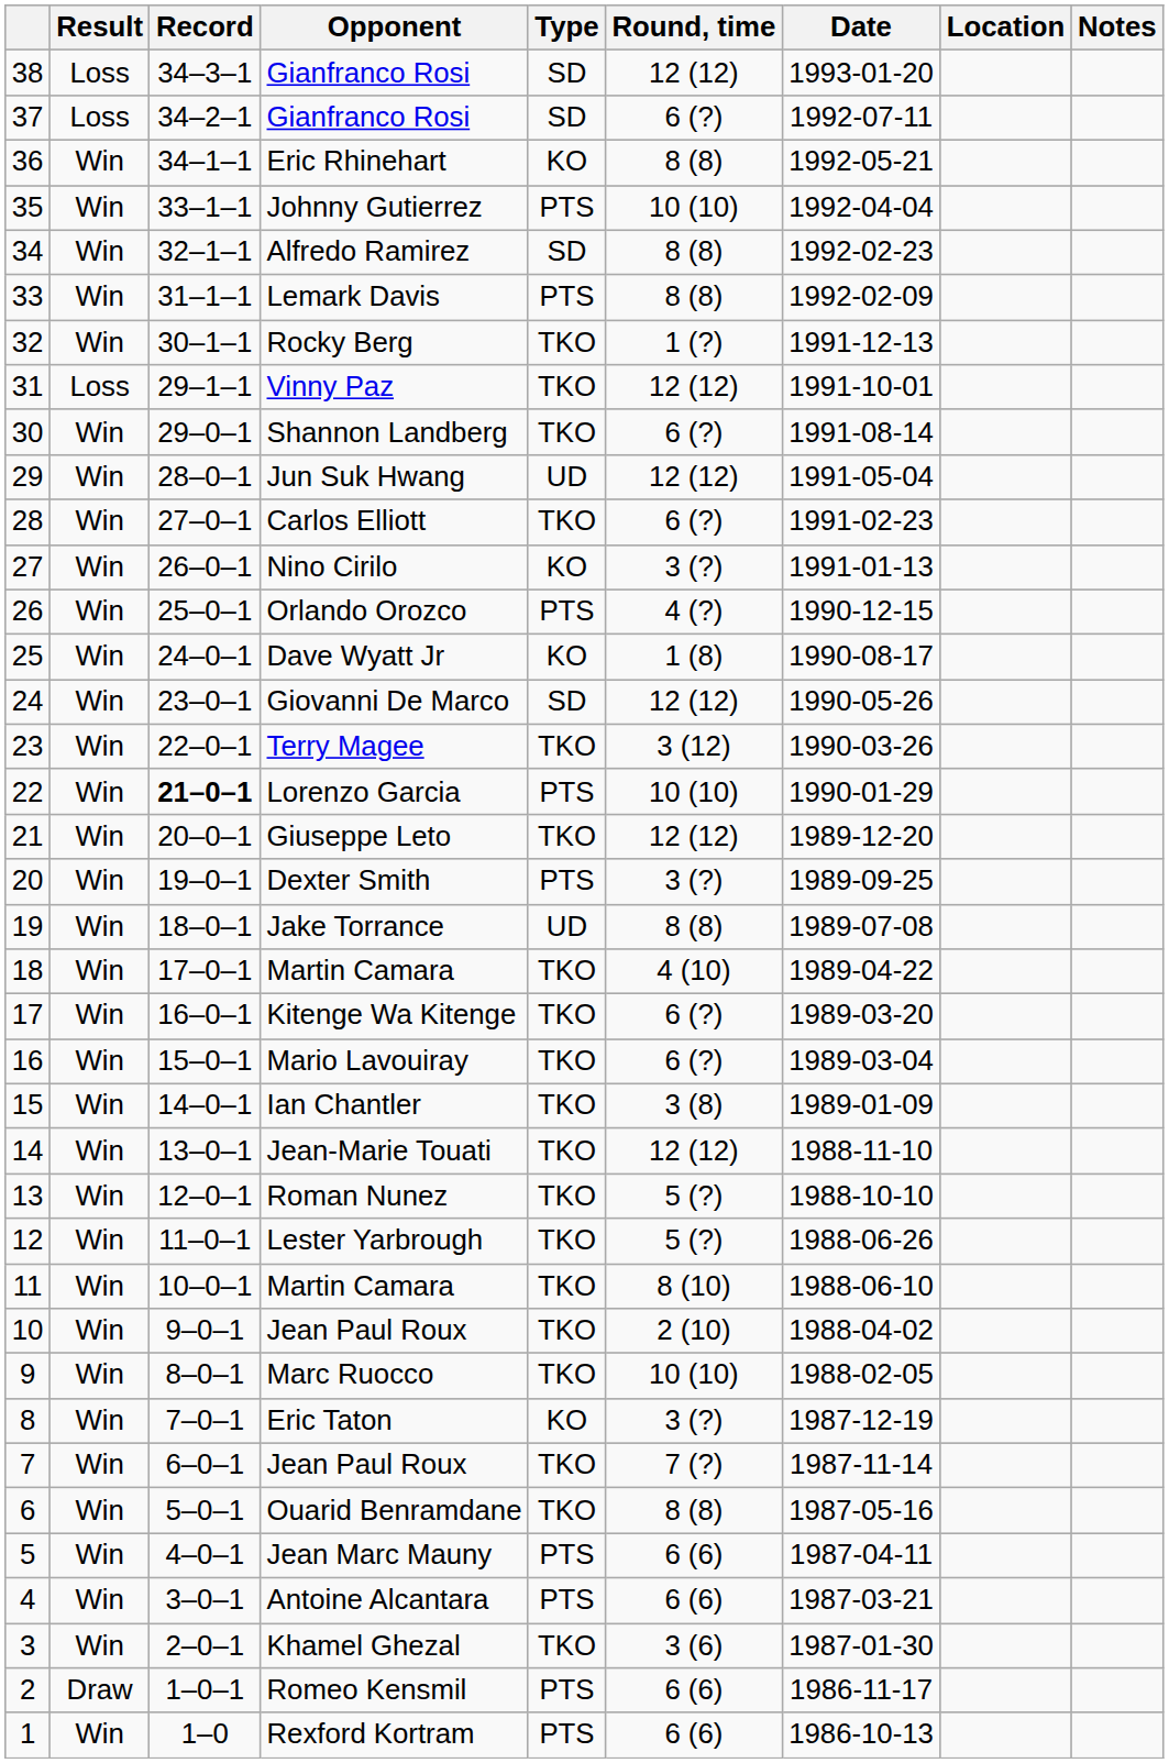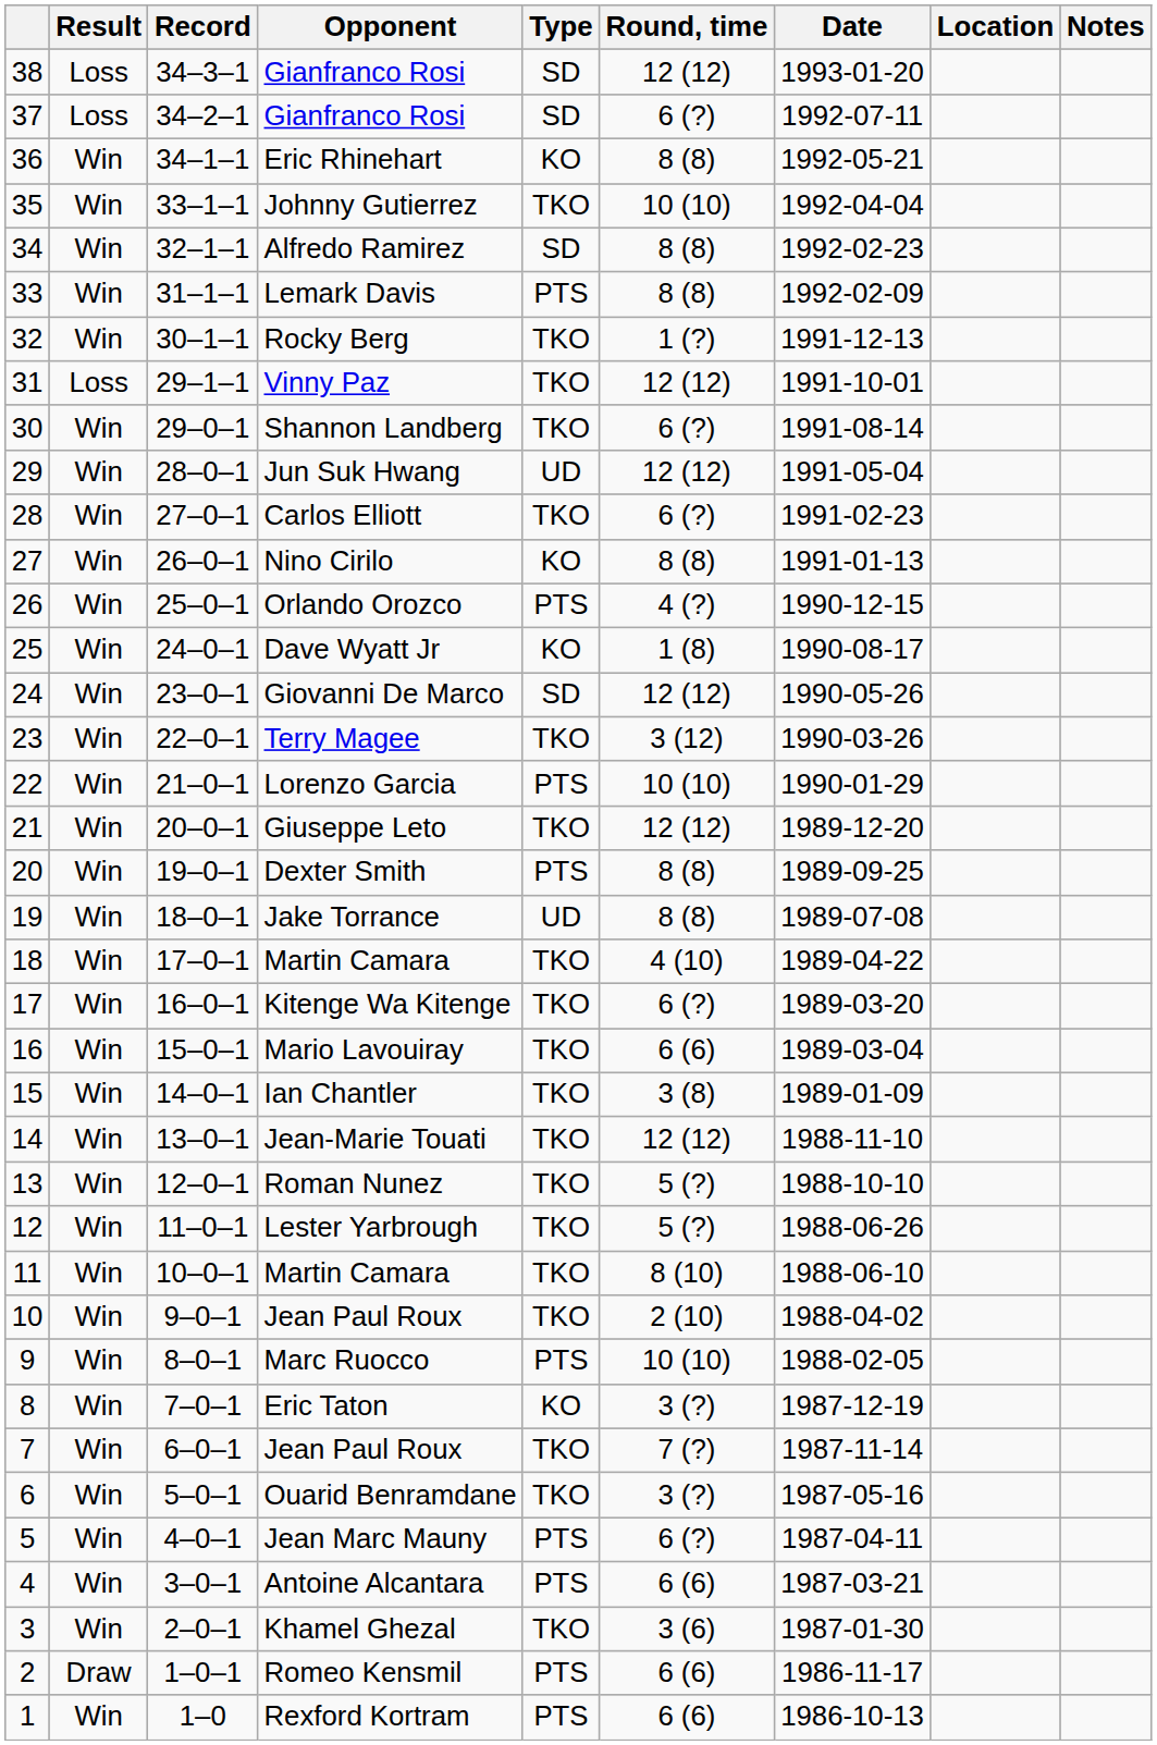 <table class=wikitable style=text-align:center>
 <tr>
 <th></th>
 <th>Result</th>
 <th>Record</th>
 <th>Opponent</th>
 <th>Type</th>
 <th>Round, time</th>
 <th>Date</th>
 <th>Location</th>
 <th>Notes</th>
 </tr>
 <tr>
 <td>38</td>
 <td>Loss</td>
 <td>34–3–1</td>
 <td align=left><a href='#'>Gianfranco Rosi</a></td>
 <td>SD</td>
 <td>12 (12)</td>
 <td>1993-01-20</td>
 <td align=left></td>
 <td align=left></td>
 </tr>
 <tr>
 <td>37</td>
 <td>Loss</td>
 <td>34–2–1</td>
 <td align=left><a href='#'>Gianfranco Rosi</a></td>
 <td>SD</td>
 <td>6 (?)</td>
 <td>1992-07-11</td>
 <td align=left></td>
 <td align=left></td>
 </tr>
 <tr>
 <td>36</td>
 <td>Win</td>
 <td>34–1–1</td>
 <td align=left>Eric Rhinehart</td>
 <td>KO</td>
 <td>8 (8)</td>
 <td>1992-05-21</td>
 <td align=left></td>
 <td align=left></td>
 </tr>
 <tr>
 <td>35</td>
 <td>Win</td>
 <td>33–1–1</td>
 <td align=left>Johnny Gutierrez</td>
-<td>PTS</td>
+<td>TKO</td>
 <td>10 (10)</td>
 <td>1992-04-04</td>
 <td align=left></td>
 <td align=left></td>
 </tr>
 <tr>
 <td>34</td>
 <td>Win</td>
 <td>32–1–1</td>
 <td align=left>Alfredo Ramirez</td>
 <td>SD</td>
 <td>8 (8)</td>
 <td>1992-02-23</td>
 <td align=left></td>
 <td align=left></td>
 </tr>
 <tr>
 <td>33</td>
 <td>Win</td>
 <td>31–1–1</td>
 <td align=left>Lemark Davis</td>
 <td>PTS</td>
 <td>8 (8)</td>
 <td>1992-02-09</td>
 <td align=left></td>
 <td align=left></td>
 </tr>
 <tr>
 <td>32</td>
 <td>Win</td>
 <td>30–1–1</td>
 <td align=left>Rocky Berg</td>
 <td>TKO</td>
 <td>1 (?)</td>
 <td>1991-12-13</td>
 <td align=left></td>
 <td align=left></td>
 </tr>
 <tr>
 <td>31</td>
 <td>Loss</td>
 <td>29–1–1</td>
 <td align=left><a href='#'>Vinny Paz</a></td>
 <td>TKO</td>
 <td>12 (12)</td>
 <td>1991-10-01</td>
 <td align=left></td>
 <td align=left></td>
 </tr>
 <tr>
 <td>30</td>
 <td>Win</td>
 <td>29–0–1</td>
 <td align=left>Shannon Landberg</td>
 <td>TKO</td>
 <td>6 (?)</td>
 <td>1991-08-14</td>
 <td align=left></td>
 <td align=left></td>
 </tr>
 <tr>
 <td>29</td>
 <td>Win</td>
 <td>28–0–1</td>
 <td align=left>Jun Suk Hwang</td>
 <td>UD</td>
 <td>12 (12)</td>
 <td>1991-05-04</td>
 <td align=left></td>
 <td align=left></td>
 </tr>
 <tr>
 <td>28</td>
 <td>Win</td>
 <td>27–0–1</td>
 <td align=left>Carlos Elliott</td>
 <td>TKO</td>
 <td>6 (?)</td>
 <td>1991-02-23</td>
 <td align=left></td>
 <td align=left></td>
 </tr>
 <tr>
 <td>27</td>
 <td>Win</td>
 <td>26–0–1</td>
 <td align=left>Nino Cirilo</td>
 <td>KO</td>
-<td>3 (?)</td>
+<td>8 (8)</td>
 <td>1991-01-13</td>
 <td align=left></td>
 <td align=left></td>
 </tr>
 <tr>
 <td>26</td>
 <td>Win</td>
 <td>25–0–1</td>
 <td align=left>Orlando Orozco</td>
 <td>PTS</td>
 <td>4 (?)</td>
 <td>1990-12-15</td>
 <td align=left></td>
 <td align=left></td>
 </tr>
 <tr>
 <td>25</td>
 <td>Win</td>
 <td>24–0–1</td>
 <td align=left>Dave Wyatt Jr</td>
 <td>KO</td>
 <td>1 (8)</td>
 <td>1990-08-17</td>
 <td align=left></td>
 <td align=left></td>
 </tr>
 <tr>
 <td>24</td>
 <td>Win</td>
 <td>23–0–1</td>
 <td align=left>Giovanni De Marco</td>
 <td>SD</td>
 <td>12 (12)</td>
 <td>1990-05-26</td>
 <td align=left></td>
 <td align=left></td>
 </tr>
 <tr>
 <td>23</td>
 <td>Win</td>
 <td>22–0–1</td>
 <td align=left><a href='#'>Terry Magee</a></td>
 <td>TKO</td>
 <td>3 (12)</td>
 <td>1990-03-26</td>
 <td align=left></td>
 <td align=left></td>
 </tr>
 <tr>
 <td>22</td>
 <td>Win</td>
-<td><strong>21–0–1</strong></td>
+<td>21–0–1</td>
 <td align=left>Lorenzo Garcia</td>
 <td>PTS</td>
 <td>10 (10)</td>
 <td>1990-01-29</td>
 <td align=left></td>
 <td align=left></td>
 </tr>
 <tr>
 <td>21</td>
 <td>Win</td>
 <td>20–0–1</td>
 <td align=left>Giuseppe Leto</td>
 <td>TKO</td>
 <td>12 (12)</td>
 <td>1989-12-20</td>
 <td align=left></td>
 <td align=left></td>
 </tr>
 <tr>
 <td>20</td>
 <td>Win</td>
 <td>19–0–1</td>
 <td align=left>Dexter Smith</td>
 <td>PTS</td>
-<td>3 (?)</td>
+<td>8 (8)</td>
 <td>1989-09-25</td>
 <td align=left></td>
 <td align=left></td>
 </tr>
 <tr>
 <td>19</td>
 <td>Win</td>
 <td>18–0–1</td>
 <td align=left>Jake Torrance</td>
 <td>UD</td>
 <td>8 (8)</td>
 <td>1989-07-08</td>
 <td align=left></td>
 <td align=left></td>
 </tr>
 <tr>
 <td>18</td>
 <td>Win</td>
 <td>17–0–1</td>
 <td align=left>Martin Camara</td>
 <td>TKO</td>
 <td>4 (10)</td>
 <td>1989-04-22</td>
 <td align=left></td>
 <td align=left></td>
 </tr>
 <tr>
 <td>17</td>
 <td>Win</td>
 <td>16–0–1</td>
 <td align=left>Kitenge Wa Kitenge</td>
 <td>TKO</td>
 <td>6 (?)</td>
 <td>1989-03-20</td>
 <td align=left></td>
 <td align=left></td>
 </tr>
 <tr>
 <td>16</td>
 <td>Win</td>
 <td>15–0–1</td>
 <td align=left>Mario Lavouiray</td>
 <td>TKO</td>
-<td>6 (?)</td>
+<td>6 (6)</td>
 <td>1989-03-04</td>
 <td align=left></td>
 <td align=left></td>
 </tr>
 <tr>
 <td>15</td>
 <td>Win</td>
 <td>14–0–1</td>
 <td align=left>Ian Chantler</td>
 <td>TKO</td>
 <td>3 (8)</td>
 <td>1989-01-09</td>
 <td align=left></td>
 <td align=left></td>
 </tr>
 <tr>
 <td>14</td>
 <td>Win</td>
 <td>13–0–1</td>
 <td align=left>Jean-Marie Touati</td>
 <td>TKO</td>
 <td>12 (12)</td>
 <td>1988-11-10</td>
 <td align=left></td>
 <td align=left></td>
 </tr>
 <tr>
 <td>13</td>
 <td>Win</td>
 <td>12–0–1</td>
 <td align=left>Roman Nunez</td>
 <td>TKO</td>
 <td>5 (?)</td>
 <td>1988-10-10</td>
 <td align=left></td>
 <td align=left></td>
 </tr>
 <tr>
 <td>12</td>
 <td>Win</td>
 <td>11–0–1</td>
 <td align=left>Lester Yarbrough</td>
 <td>TKO</td>
 <td>5 (?)</td>
 <td>1988-06-26</td>
 <td align=left></td>
 <td align=left></td>
 </tr>
 <tr>
 <td>11</td>
 <td>Win</td>
 <td>10–0–1</td>
 <td align=left>Martin Camara</td>
 <td>TKO</td>
 <td>8 (10)</td>
 <td>1988-06-10</td>
 <td align=left></td>
 <td align=left></td>
 </tr>
 <tr>
 <td>10</td>
 <td>Win</td>
 <td>9–0–1</td>
 <td align=left>Jean Paul Roux</td>
 <td>TKO</td>
 <td>2 (10)</td>
 <td>1988-04-02</td>
 <td align=left></td>
 <td align=left></td>
 </tr>
 <tr>
 <td>9</td>
 <td>Win</td>
 <td>8–0–1</td>
 <td align=left>Marc Ruocco</td>
-<td>TKO</td>
+<td>PTS</td>
 <td>10 (10)</td>
 <td>1988-02-05</td>
 <td align=left></td>
 <td align=left></td>
 </tr>
 <tr>
 <td>8</td>
 <td>Win</td>
 <td>7–0–1</td>
 <td align=left>Eric Taton</td>
 <td>KO</td>
 <td>3 (?)</td>
 <td>1987-12-19</td>
 <td align=left></td>
 <td align=left></td>
 </tr>
 <tr>
 <td>7</td>
 <td>Win</td>
 <td>6–0–1</td>
 <td align=left>Jean Paul Roux</td>
 <td>TKO</td>
 <td>7 (?)</td>
 <td>1987-11-14</td>
 <td align=left></td>
 <td align=left></td>
 </tr>
 <tr>
 <td>6</td>
 <td>Win</td>
 <td>5–0–1</td>
 <td align=left>Ouarid Benramdane</td>
 <td>TKO</td>
-<td>8 (8)</td>
+<td>3 (?)</td>
 <td>1987-05-16</td>
 <td align=left></td>
 <td align=left></td>
 </tr>
 <tr>
 <td>5</td>
 <td>Win</td>
 <td>4–0–1</td>
 <td align=left>Jean Marc Mauny</td>
 <td>PTS</td>
-<td>6 (6)</td>
+<td>6 (?)</td>
 <td>1987-04-11</td>
 <td align=left></td>
 <td align=left></td>
 </tr>
 <tr>
 <td>4</td>
 <td>Win</td>
 <td>3–0–1</td>
 <td align=left>Antoine Alcantara</td>
 <td>PTS</td>
 <td>6 (6)</td>
 <td>1987-03-21</td>
 <td align=left></td>
 <td align=left></td>
 </tr>
 <tr>
 <td>3</td>
 <td>Win</td>
 <td>2–0–1</td>
 <td align=left>Khamel Ghezal</td>
 <td>TKO</td>
 <td>3 (6)</td>
 <td>1987-01-30</td>
 <td align=left></td>
 <td align=left></td>
 </tr>
 <tr>
 <td>2</td>
 <td>Draw</td>
 <td>1–0–1</td>
 <td align=left>Romeo Kensmil</td>
 <td>PTS</td>
 <td>6 (6)</td>
 <td>1986-11-17</td>
 <td align=left></td>
 <td align=left></td>
 </tr>
 <tr>
 <td>1</td>
 <td>Win</td>
 <td>1–0</td>
 <td align=left>Rexford Kortram</td>
 <td>PTS</td>
 <td>6 (6)</td>
 <td>1986-10-13</td>
 <td align=left></td>
 <td align=left></td>
 </tr>
 </table>
